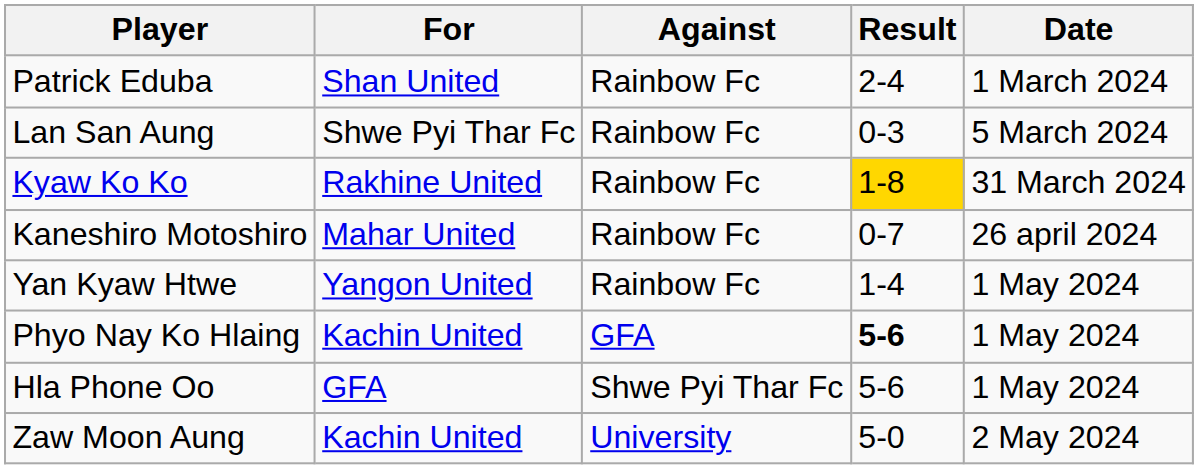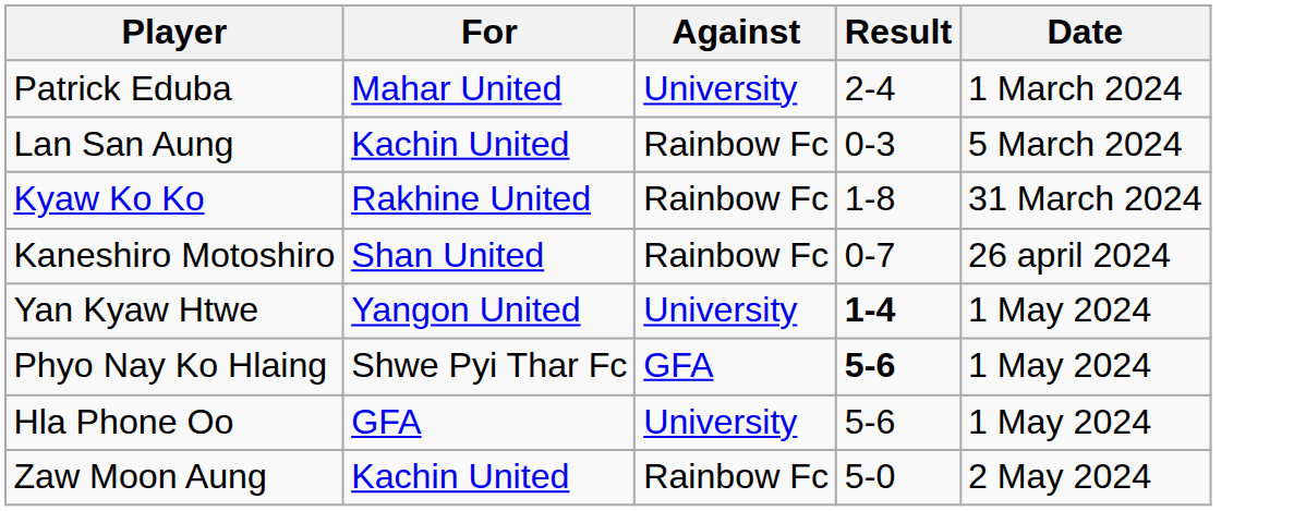 <table class="wikitable sortable">
 <tr>
 <th>Player</th>
 <th>For</th>
 <th>Against</th>
 <th align=center>Result</th>
 <th>Date</th>
 </tr>
 <tr>
 <td> Patrick Eduba</td>
-<td><a href='#'>Shan United</a></td>
-<td>Rainbow Fc</td>
+<td><a href='#'>Mahar United</a></td>
+<td><a href='#'>University</a></td>
 <td>2-4</td>
 <td>1 March  2024</td>
 </tr>
 <tr>
 <td> Lan San Aung</td>
-<td>Shwe Pyi Thar Fc</td>
+<td><a href='#'>Kachin United</a></td>
 <td>Rainbow Fc</td>
 <td>0-3</td>
 <td>5 March  2024</td>
 </tr>
 <tr>
 <td> <a href='#'>Kyaw Ko Ko</a></td>
 <td><a href='#'>Rakhine United</a></td>
 <td>Rainbow Fc</td>
-<td style="background: gold;">1-8</td>
+<td>1-8</td>
 <td>31 March  2024</td>
 </tr>
 <tr>
 <td> Kaneshiro Motoshiro</td>
-<td><a href='#'>Mahar United</a></td>
+<td><a href='#'>Shan United</a></td>
 <td>Rainbow Fc</td>
 <td>0-7</td>
 <td>26 april   2024</td>
 </tr>
 <tr>
 <td> Yan Kyaw Htwe</td>
 <td><a href='#'>Yangon United</a></td>
-<td>Rainbow Fc</td>
-<td>1-4</td>
+<td><a href='#'>University</a></td>
+<td><strong>1-4</strong></td>
 <td>1 May   2024</td>
 </tr>
 <tr>
 <td> Phyo Nay Ko Hlaing</td>
-<td><a href='#'>Kachin United</a></td>
+<td>Shwe Pyi Thar Fc</td>
 <td><a href='#'>GFA</a></td>
 <td><strong>5-6</strong></td>
 <td>1 May   2024</td>
 </tr>
 <tr>
 <td> Hla Phone Oo</td>
 <td><a href='#'>GFA</a></td>
-<td>Shwe Pyi Thar Fc</td>
+<td><a href='#'>University</a></td>
 <td>5-6</td>
 <td>1 May   2024</td>
 </tr>
 <tr>
 <td> Zaw Moon Aung</td>
 <td><a href='#'>Kachin United</a></td>
-<td><a href='#'>University</a></td>
+<td>Rainbow Fc</td>
 <td>5-0</td>
 <td>2 May   2024</td>
 </tr>
 </table>
